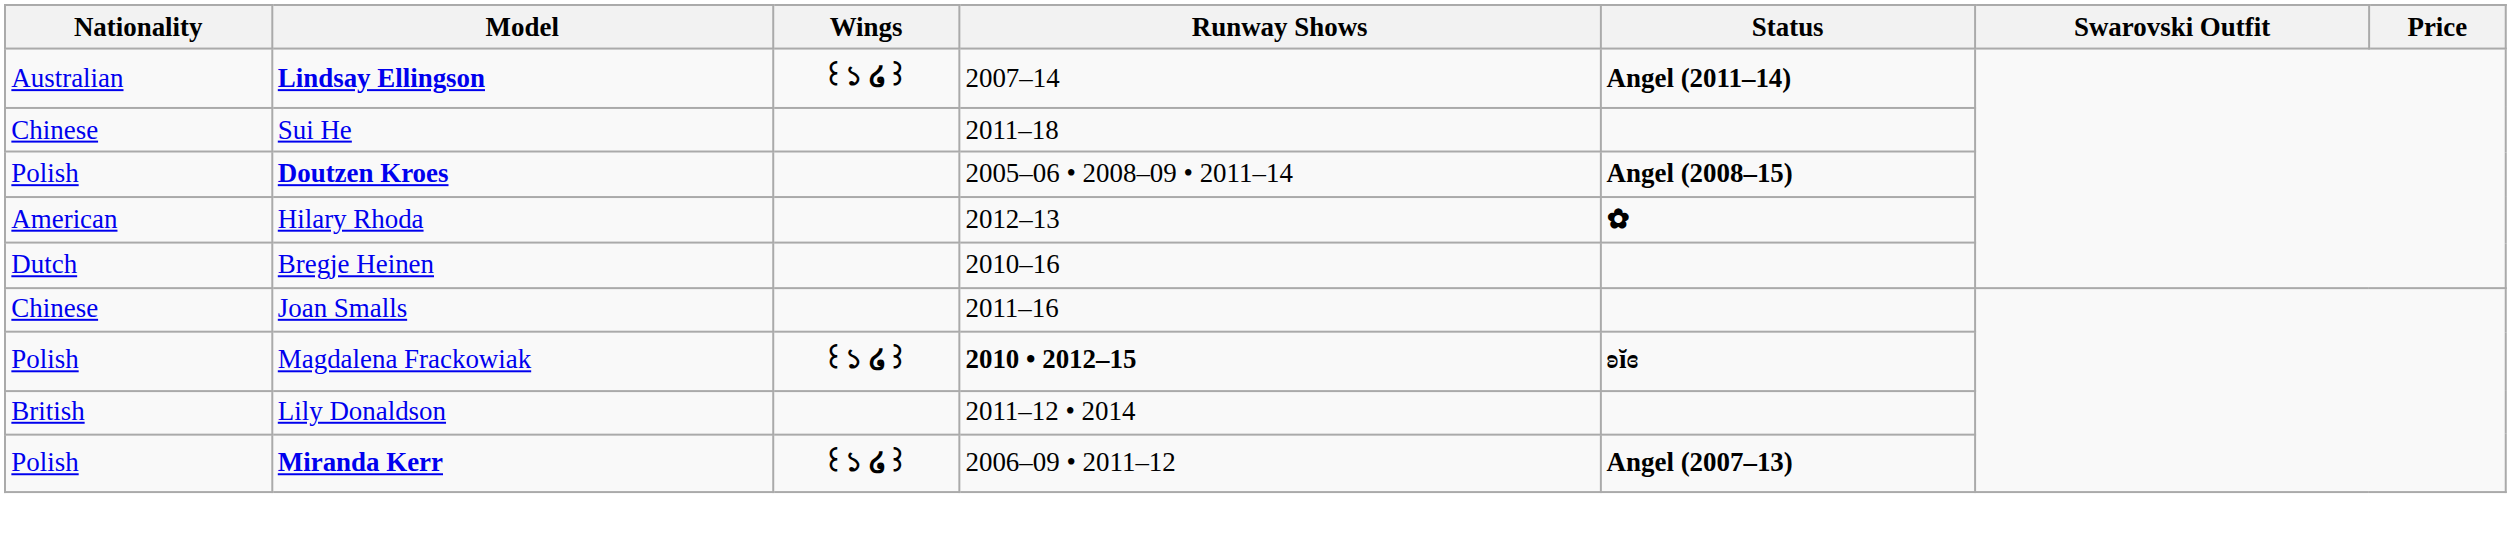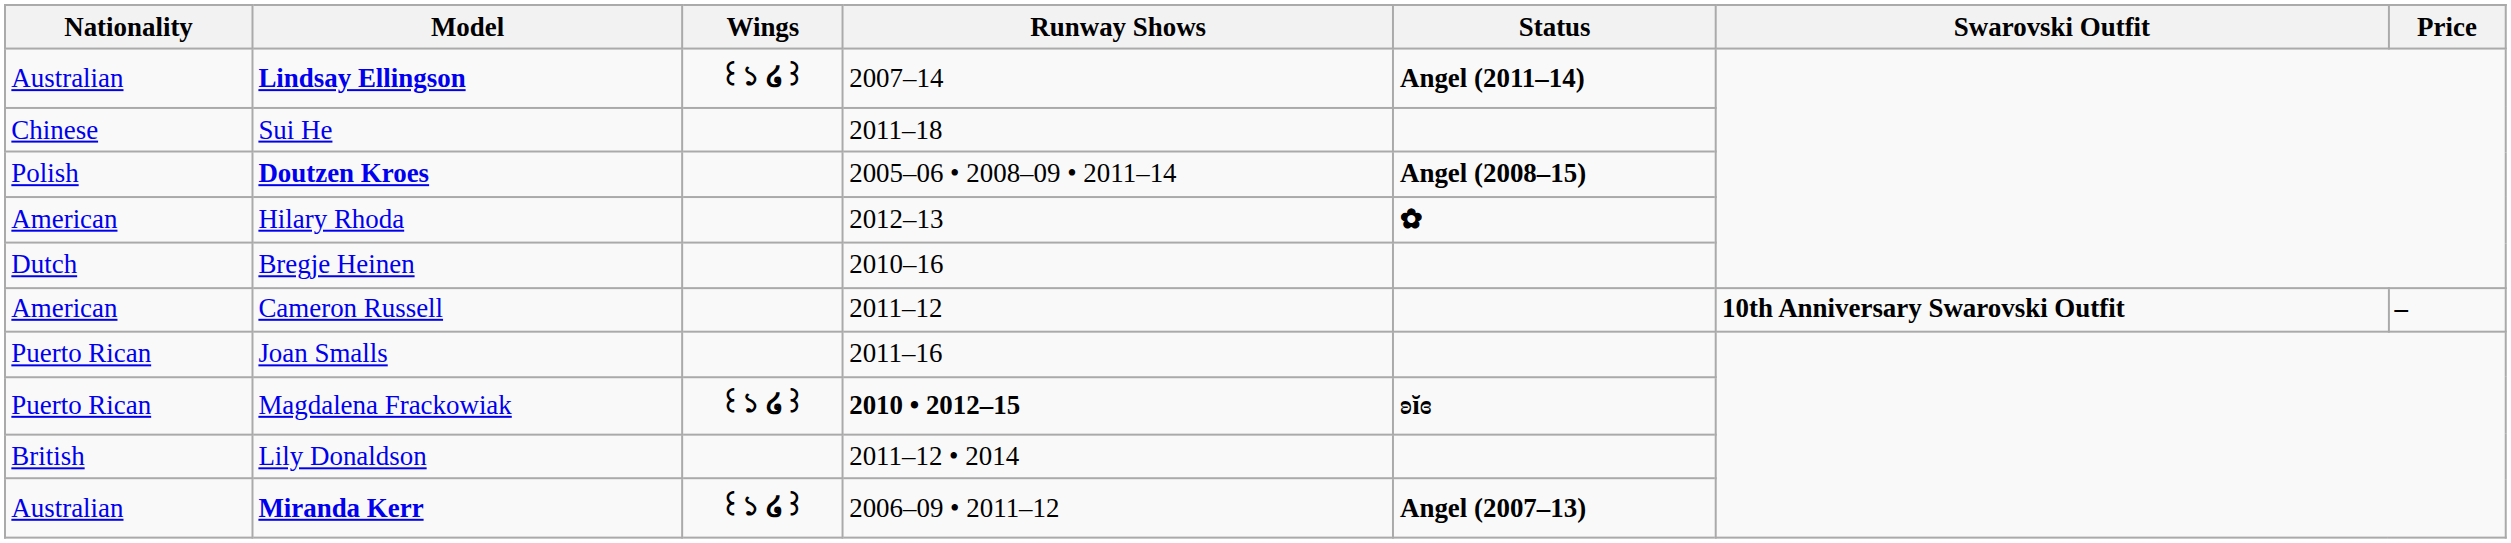 <table class="sortable wikitable"  style="font-size:85%; width:100%;">
 <tr>
 <th style="text-align:center;">Nationality</th>
 <th style="text-align:center;">Model</th>
 <th style="text-align:center;">Wings</th>
 <th style="text-align:center;">Runway Shows</th>
 <th style="text-align:center;">Status</th>
 <th>Swarovski Outfit</th>
 <th>Price</th>
 </tr>
 <tr>
 <td> <a href='#'>Australian</a></td>
 <td><strong><a href='#'>Lindsay Ellingson</a></strong></td>
 <td align="center"><strong>꒰১ ໒꒱</strong></td>
 <td>2007–14</td>
 <td><strong> Angel (2011–14)</strong></td>
 <td colspan="2" rowspan="5"></td>
 </tr>
 <tr>
 <td> <a href='#'>Chinese</a></td>
 <td><a href='#'>Sui He</a></td>
 <td></td>
 <td>2011–18</td>
 <td></td>
 </tr>
 <tr>
 <td> <a href='#'>Polish</a></td>
 <td><strong><a href='#'>Doutzen Kroes</a></strong></td>
 <td></td>
 <td>2005–06 • 2008–09 • 2011–14</td>
 <td><strong> Angel (2008–15)</strong></td>
 </tr>
 <tr>
 <td> <a href='#'>American</a></td>
 <td><a href='#'>Hilary Rhoda</a></td>
 <td></td>
 <td>2012–13</td>
 <td><strong>✿</strong></td>
 </tr>
 <tr>
 <td> <a href='#'>Dutch</a></td>
 <td><a href='#'>Bregje Heinen</a></td>
 <td></td>
 <td>2010–16</td>
 <td></td>
 </tr>
 <tr>
-<td> <a href='#'>Chinese</a></td>
+<td> <a href='#'>American</a></td>
+<td><a href='#'>Cameron Russell</a></td>
+<td align="center"></td>
+<td>2011–12</td>
+<td></td>
+<td><strong>10th Anniversary Swarovski Outfit</strong></td>
+<td><strong>–</strong></td>
+</tr>
+<tr>
+<td> <a href='#'>Puerto Rican</a></td>
 <td><a href='#'>Joan Smalls</a></td>
 <td></td>
 <td>2011–16</td>
 <td></td>
 <td colspan="2" rowspan="4"></td>
 </tr>
 <tr>
-<td> <a href='#'>Polish</a></td>
+<td> <a href='#'>Puerto Rican</a></td>
 <td><a href='#'>Magdalena Frackowiak</a></td>
 <td align="center"><strong>꒰১ ໒꒱</strong></td>
 <td><strong>2010 • 2012–15</strong></td>
 <td><strong>ʚĭɞ</strong></td>
 </tr>
 <tr>
 <td> <a href='#'>British</a></td>
 <td><a href='#'>Lily Donaldson</a></td>
 <td></td>
 <td>2011–12 • 2014</td>
 <td></td>
 </tr>
 <tr>
-<td> <a href='#'>Polish</a></td>
+<td> <a href='#'>Australian</a></td>
 <td><strong><a href='#'>Miranda Kerr</a></strong></td>
 <td align="center"><strong>꒰১ ໒꒱</strong></td>
 <td>2006–09 • 2011–12</td>
 <td><strong> Angel (2007–13)</strong></td>
 </tr>
 </table>
